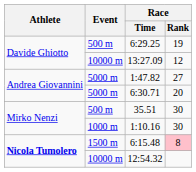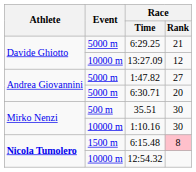 <table class="wikitable" style="font-size:90%">
 <tr>
 <th rowspan=2>Athlete</th>
 <th rowspan=2>Event</th>
 <th colspan="2">Race</th>
 </tr>
 <tr style="font-size:95%">
 <th>Time</th>
 <th>Rank</th>
 </tr>
 <tr align=center>
 <td align=left rowspan=2><a href='#'>Davide Ghiotto</a></td>
-<td align=left><a href='#'>500 m</a></td>
+<td align=left><a href='#'>5000 m</a></td>
 <td>6:29.25</td>
-<td>19</td>
+<td>21</td>
 </tr>
 <tr align=center>
 <td align=left><a href='#'>10000 m</a></td>
 <td>13:27.09</td>
 <td>12</td>
 </tr>
 <tr align=center>
 <td align=left rowspan=2><a href='#'>Andrea Giovannini</a></td>
 <td align=left><a href='#'>5000 m</a></td>
 <td>1:47.82</td>
 <td>27</td>
 </tr>
 <tr align=center>
 <td align=left><a href='#'>5000 m</a></td>
 <td>6:30.71</td>
 <td>20</td>
 </tr>
 <tr align=center>
 <td align=left rowspan=2><a href='#'>Mirko Nenzi</a></td>
 <td align=left><a href='#'>500 m</a></td>
 <td>35.51</td>
 <td>30</td>
 </tr>
 <tr align=center>
-<td align=left><a href='#'>1000 m</a></td>
+<td align=left><a href='#'>10000 m</a></td>
 <td>1:10.16</td>
 <td>30</td>
 </tr>
 <tr align=center>
 <td align=left rowspan=2><strong><a href='#'>Nicola Tumolero</a></strong></td>
 <td align=left><a href='#'>1500 m</a></td>
 <td>6:15.48</td>
 <td style="background: pink;">8</td>
 </tr>
 <tr align=center>
 <td align=left><a href='#'>10000 m</a></td>
 <td>12:54.32</td>
 <td></td>
 </tr>
 </table>
